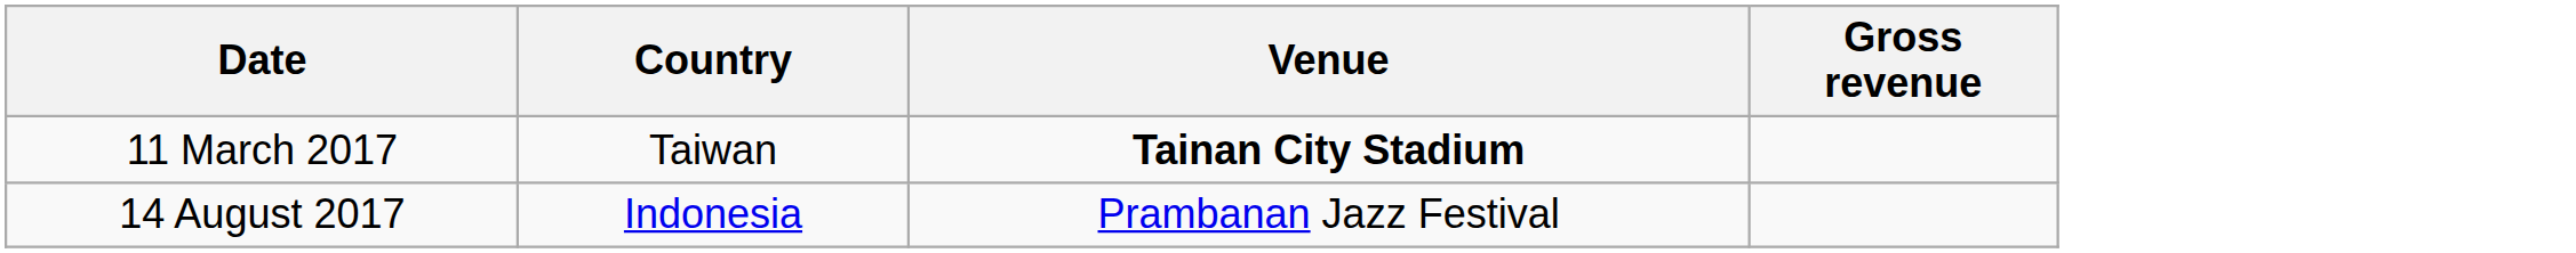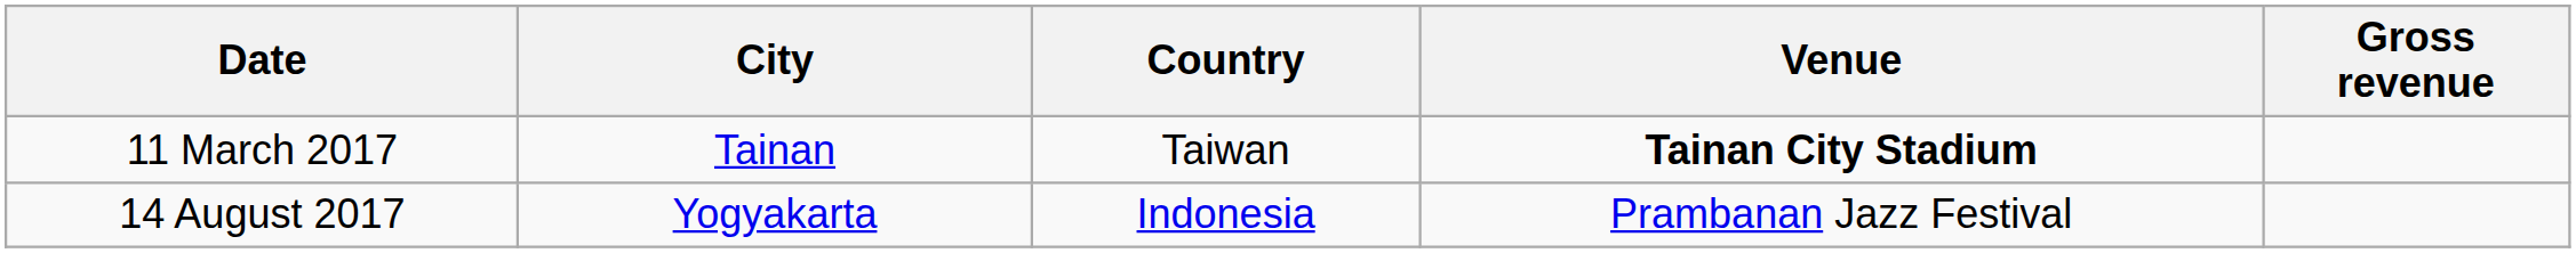 <table class="wikitable" style="text-align:center;">
 <tr>
 <th scope="col" style="width:12em;">Date</th>
+<th scope="col" style="width:12em;">City</th>
 <th scope="col" style="width:9em;">Country</th>
 <th scope="col" style="width:20em;;">Venue</th>
 <th scope="col" style="width:7em;;">Gross revenue</th>
 </tr>
 <tr>
 <td>11 March 2017</td>
+<td><a href='#'>Tainan</a></td>
 <td>Taiwan</td>
 <td><strong>Tainan City Stadium</strong></td>
 <td></td>
 </tr>
 <tr>
 <td>14 August 2017</td>
+<td><a href='#'>Yogyakarta</a></td>
 <td><a href='#'>Indonesia</a></td>
 <td><a href='#'>Prambanan</a> Jazz Festival</td>
 <td></td>
 </tr>
 </table>
